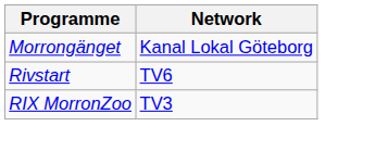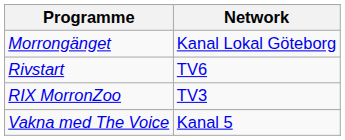 <table class="wikitable">
 <tr>
 <th>Programme</th>
 <th>Network</th>
 </tr>
 <tr>
 <td><em><a href='#'>Morrongänget</a></em></td>
 <td><a href='#'>Kanal Lokal Göteborg</a></td>
 </tr>
 <tr>
 <td><em><a href='#'>Rivstart</a></em></td>
 <td><a href='#'>TV6</a></td>
 </tr>
 <tr>
 <td><em><a href='#'>RIX MorronZoo</a></em></td>
 <td><a href='#'>TV3</a></td>
 </tr>
+<tr>
+<td><em><a href='#'>Vakna med The Voice</a></em></td>
+<td><a href='#'>Kanal 5</a></td>
+</tr>
 </table>
